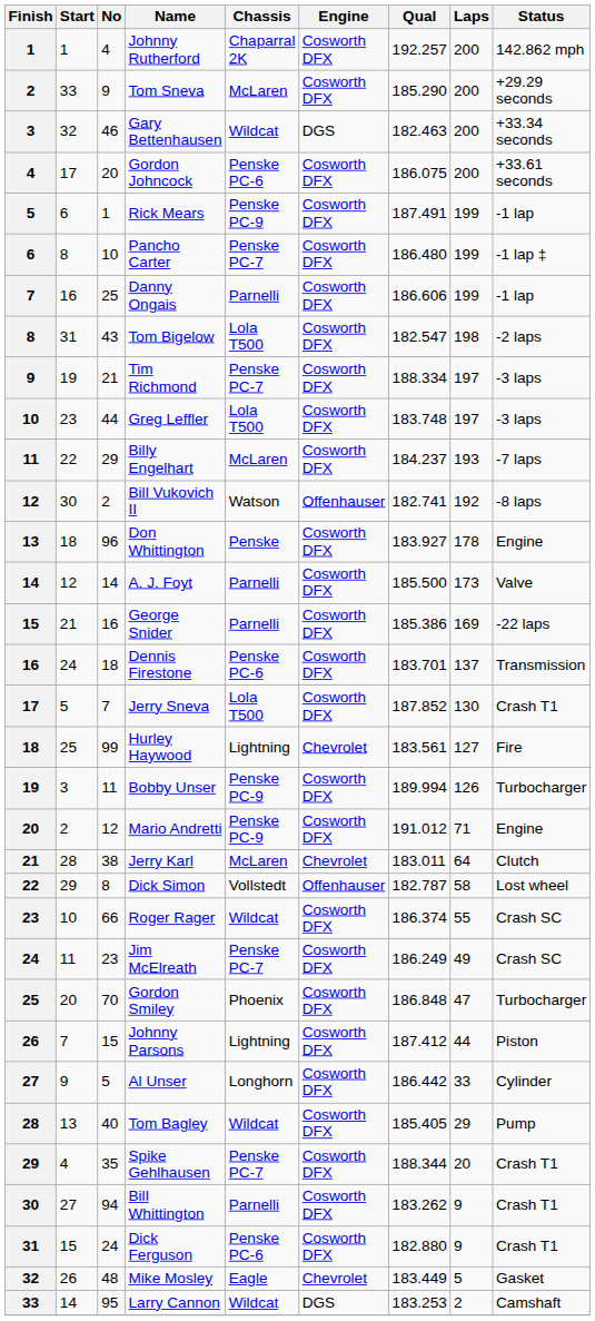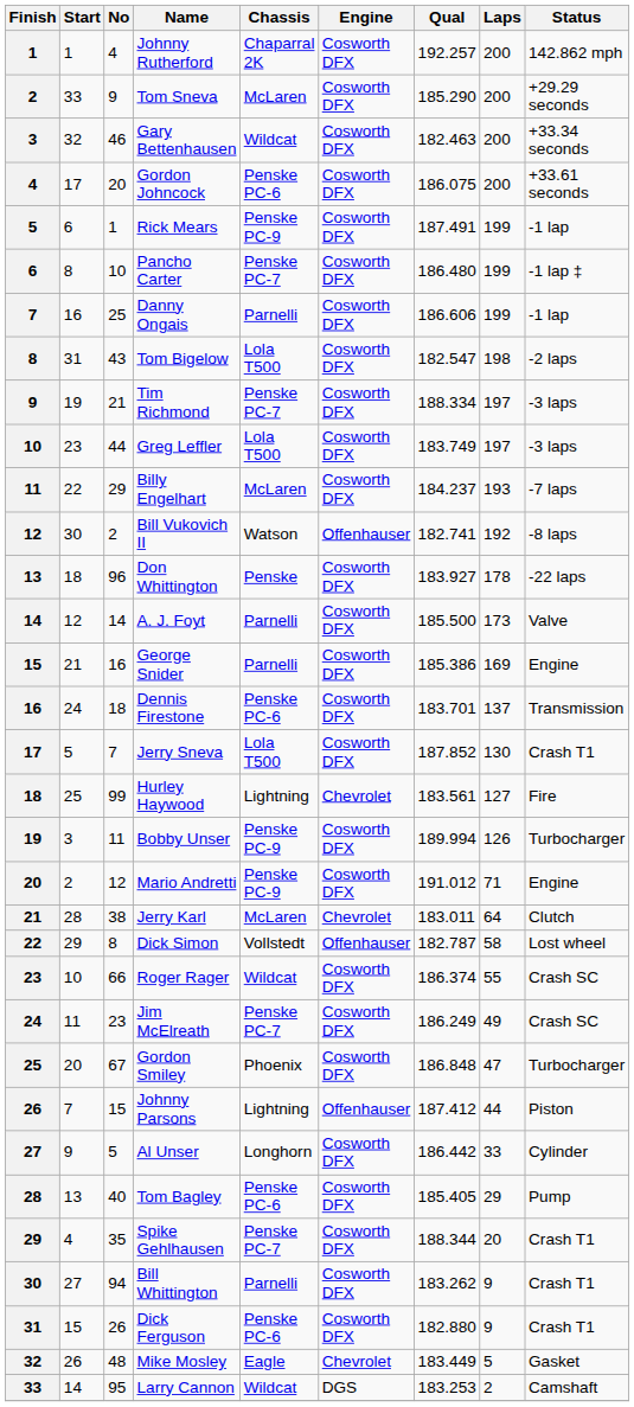 <table class="wikitable">
 <tr>
 <th>Finish</th>
 <th>Start</th>
 <th>No</th>
 <th>Name</th>
 <th>Chassis</th>
 <th>Engine</th>
 <th>Qual</th>
 <th>Laps</th>
 <th>Status</th>
 </tr>
 <tr>
 <th>1</th>
 <td>1</td>
 <td>4</td>
 <td> <a href='#'>Johnny Rutherford</a> <strong></strong></td>
 <td><a href='#'>Chaparral 2K</a></td>
 <td><a href='#'>Cosworth DFX</a></td>
 <td>192.257</td>
 <td>200</td>
 <td>142.862 mph</td>
 </tr>
 <tr>
 <th>2</th>
 <td>33</td>
 <td>9</td>
 <td> <a href='#'>Tom Sneva</a></td>
 <td><a href='#'>McLaren</a></td>
 <td><a href='#'>Cosworth DFX</a></td>
 <td>185.290</td>
 <td>200</td>
 <td>+29.29 seconds</td>
 </tr>
 <tr>
 <th>3</th>
 <td>32</td>
 <td>46</td>
 <td> <a href='#'>Gary Bettenhausen</a></td>
 <td><a href='#'>Wildcat</a></td>
-<td>DGS</td>
+<td><a href='#'>Cosworth DFX</a></td>
 <td>182.463</td>
 <td>200</td>
 <td>+33.34 seconds</td>
 </tr>
 <tr>
 <th>4</th>
 <td>17</td>
 <td>20</td>
 <td> <a href='#'>Gordon Johncock</a> <strong></strong></td>
 <td><a href='#'>Penske PC-6</a></td>
 <td><a href='#'>Cosworth DFX</a></td>
 <td>186.075</td>
 <td>200</td>
 <td>+33.61 seconds</td>
 </tr>
 <tr>
 <th>5</th>
 <td>6</td>
 <td>1</td>
 <td> <a href='#'>Rick Mears</a> <strong></strong></td>
 <td><a href='#'>Penske PC-9</a></td>
 <td><a href='#'>Cosworth DFX</a></td>
 <td>187.491</td>
 <td>199</td>
 <td>-1 lap</td>
 </tr>
 <tr>
 <th>6</th>
 <td>8</td>
 <td>10</td>
 <td> <a href='#'>Pancho Carter</a></td>
 <td><a href='#'>Penske PC-7</a></td>
 <td><a href='#'>Cosworth DFX</a></td>
 <td>186.480</td>
 <td>199</td>
 <td>-1 lap ‡</td>
 </tr>
 <tr>
 <th>7</th>
 <td>16</td>
 <td>25</td>
 <td> <a href='#'>Danny Ongais</a></td>
 <td><a href='#'>Parnelli</a></td>
 <td><a href='#'>Cosworth DFX</a></td>
 <td>186.606</td>
 <td>199</td>
 <td>-1 lap</td>
 </tr>
 <tr>
 <th>8</th>
 <td>31</td>
 <td>43</td>
 <td> <a href='#'>Tom Bigelow</a></td>
 <td><a href='#'>Lola</a> <a href='#'>T500</a></td>
 <td><a href='#'>Cosworth DFX</a></td>
 <td>182.547</td>
 <td>198</td>
 <td>-2 laps</td>
 </tr>
 <tr>
 <th>9</th>
 <td>19</td>
 <td>21</td>
 <td> <a href='#'>Tim Richmond</a> <strong></strong></td>
 <td><a href='#'>Penske PC-7</a></td>
 <td><a href='#'>Cosworth DFX</a></td>
 <td>188.334</td>
 <td>197</td>
 <td>-3 laps</td>
 </tr>
 <tr>
 <th>10</th>
 <td>23</td>
 <td>44</td>
 <td> <a href='#'>Greg Leffler</a> <strong></strong></td>
 <td><a href='#'>Lola</a> <a href='#'>T500</a></td>
 <td><a href='#'>Cosworth DFX</a></td>
-<td>183.748</td>
+<td>183.749</td>
 <td>197</td>
 <td>-3 laps</td>
 </tr>
 <tr>
 <th>11</th>
 <td>22</td>
 <td>29</td>
 <td> <a href='#'>Billy Engelhart</a> <strong></strong></td>
 <td><a href='#'>McLaren</a></td>
 <td><a href='#'>Cosworth DFX</a></td>
 <td>184.237</td>
 <td>193</td>
 <td>-7 laps</td>
 </tr>
 <tr>
 <th>12</th>
 <td>30</td>
 <td>2</td>
 <td> <a href='#'>Bill Vukovich II</a></td>
 <td>Watson</td>
 <td><a href='#'>Offenhauser</a></td>
 <td>182.741</td>
 <td>192</td>
 <td>-8 laps</td>
 </tr>
 <tr>
 <th>13</th>
 <td>18</td>
 <td>96</td>
 <td> <a href='#'>Don Whittington</a> <strong></strong></td>
 <td><a href='#'>Penske</a></td>
 <td><a href='#'>Cosworth DFX</a></td>
 <td>183.927</td>
 <td>178</td>
-<td>Engine</td>
+<td>-22 laps</td>
 </tr>
 <tr>
 <th>14</th>
 <td>12</td>
 <td>14</td>
 <td> <a href='#'>A. J. Foyt</a> <strong></strong></td>
 <td><a href='#'>Parnelli</a></td>
 <td><a href='#'>Cosworth DFX</a></td>
 <td>185.500</td>
 <td>173</td>
 <td>Valve</td>
 </tr>
 <tr>
 <th>15</th>
 <td>21</td>
 <td>16</td>
 <td> <a href='#'>George Snider</a></td>
 <td><a href='#'>Parnelli</a></td>
 <td><a href='#'>Cosworth DFX</a></td>
 <td>185.386</td>
 <td>169</td>
-<td>-22 laps</td>
+<td>Engine</td>
 </tr>
 <tr>
 <th>16</th>
 <td>24</td>
 <td>18</td>
 <td> <a href='#'>Dennis Firestone</a> <strong></strong></td>
 <td><a href='#'>Penske PC-6</a></td>
 <td><a href='#'>Cosworth DFX</a></td>
 <td>183.701</td>
 <td>137</td>
 <td>Transmission</td>
 </tr>
 <tr>
 <th>17</th>
 <td>5</td>
 <td>7</td>
 <td> <a href='#'>Jerry Sneva</a></td>
 <td><a href='#'>Lola</a> <a href='#'>T500</a></td>
 <td><a href='#'>Cosworth DFX</a></td>
 <td>187.852</td>
 <td>130</td>
 <td>Crash T1</td>
 </tr>
 <tr>
 <th>18</th>
 <td>25</td>
 <td>99</td>
 <td> <a href='#'>Hurley Haywood</a> <strong></strong></td>
 <td>Lightning</td>
 <td><a href='#'>Chevrolet</a></td>
 <td>183.561</td>
 <td>127</td>
 <td>Fire</td>
 </tr>
 <tr>
 <th>19</th>
 <td>3</td>
 <td>11</td>
 <td> <a href='#'>Bobby Unser</a> <strong></strong></td>
 <td><a href='#'>Penske PC-9</a></td>
 <td><a href='#'>Cosworth DFX</a></td>
 <td>189.994</td>
 <td>126</td>
 <td>Turbocharger</td>
 </tr>
 <tr>
 <th>20</th>
 <td>2</td>
 <td>12</td>
 <td> <a href='#'>Mario Andretti</a> <strong></strong></td>
 <td><a href='#'>Penske PC-9</a></td>
 <td><a href='#'>Cosworth DFX</a></td>
 <td>191.012</td>
 <td>71</td>
 <td>Engine</td>
 </tr>
 <tr>
 <th>21</th>
 <td>28</td>
 <td>38</td>
 <td> <a href='#'>Jerry Karl</a></td>
 <td><a href='#'>McLaren</a></td>
 <td><a href='#'>Chevrolet</a></td>
 <td>183.011</td>
 <td>64</td>
 <td>Clutch</td>
 </tr>
 <tr>
 <th>22</th>
 <td>29</td>
 <td>8</td>
 <td> <a href='#'>Dick Simon</a></td>
 <td>Vollstedt</td>
 <td><a href='#'>Offenhauser</a></td>
 <td>182.787</td>
 <td>58</td>
 <td>Lost wheel</td>
 </tr>
 <tr>
 <th>23</th>
 <td>10</td>
 <td>66</td>
 <td> <a href='#'>Roger Rager</a> <strong></strong></td>
 <td><a href='#'>Wildcat</a></td>
 <td><a href='#'>Cosworth DFX</a></td>
 <td>186.374</td>
 <td>55</td>
 <td>Crash SC</td>
 </tr>
 <tr>
 <th>24</th>
 <td>11</td>
 <td>23</td>
 <td> <a href='#'>Jim McElreath</a></td>
 <td><a href='#'>Penske PC-7</a></td>
 <td><a href='#'>Cosworth DFX</a></td>
 <td>186.249</td>
 <td>49</td>
 <td>Crash SC</td>
 </tr>
 <tr>
 <th>25</th>
 <td>20</td>
-<td>70</td>
+<td>67</td>
 <td> <a href='#'>Gordon Smiley</a> <strong></strong></td>
 <td>Phoenix</td>
 <td><a href='#'>Cosworth DFX</a></td>
 <td>186.848</td>
 <td>47</td>
 <td>Turbocharger</td>
 </tr>
 <tr>
 <th>26</th>
 <td>7</td>
 <td>15</td>
 <td> <a href='#'>Johnny Parsons</a></td>
 <td>Lightning</td>
-<td><a href='#'>Cosworth DFX</a></td>
+<td><a href='#'>Offenhauser</a></td>
 <td>187.412</td>
 <td>44</td>
 <td>Piston</td>
 </tr>
 <tr>
 <th>27</th>
 <td>9</td>
 <td>5</td>
 <td> <a href='#'>Al Unser</a> <strong></strong></td>
 <td>Longhorn</td>
 <td><a href='#'>Cosworth DFX</a></td>
 <td>186.442</td>
 <td>33</td>
 <td>Cylinder</td>
 </tr>
 <tr>
 <th>28</th>
 <td>13</td>
 <td>40</td>
 <td> <a href='#'>Tom Bagley</a></td>
-<td><a href='#'>Wildcat</a></td>
+<td><a href='#'>Penske PC-6</a></td>
 <td><a href='#'>Cosworth DFX</a></td>
 <td>185.405</td>
 <td>29</td>
 <td>Pump</td>
 </tr>
 <tr>
 <th>29</th>
 <td>4</td>
 <td>35</td>
 <td> <a href='#'>Spike Gehlhausen</a></td>
 <td><a href='#'>Penske PC-7</a></td>
 <td><a href='#'>Cosworth DFX</a></td>
 <td>188.344</td>
 <td>20</td>
 <td>Crash T1</td>
 </tr>
 <tr>
 <th>30</th>
 <td>27</td>
 <td>94</td>
 <td> <a href='#'>Bill Whittington</a> <strong></strong></td>
 <td><a href='#'>Parnelli</a></td>
 <td><a href='#'>Cosworth DFX</a></td>
 <td>183.262</td>
 <td>9</td>
 <td>Crash T1</td>
 </tr>
 <tr>
 <th>31</th>
 <td>15</td>
-<td>24</td>
+<td>26</td>
 <td> <a href='#'>Dick Ferguson</a> <strong></strong></td>
 <td><a href='#'>Penske PC-6</a></td>
 <td><a href='#'>Cosworth DFX</a></td>
 <td>182.880</td>
 <td>9</td>
 <td>Crash T1</td>
 </tr>
 <tr>
 <th>32</th>
 <td>26</td>
 <td>48</td>
 <td> <a href='#'>Mike Mosley</a></td>
 <td><a href='#'>Eagle</a></td>
 <td><a href='#'>Chevrolet</a></td>
 <td>183.449</td>
 <td>5</td>
 <td>Gasket</td>
 </tr>
 <tr>
 <th>33</th>
 <td>14</td>
 <td>95</td>
 <td> <a href='#'>Larry Cannon</a></td>
 <td><a href='#'>Wildcat</a></td>
 <td>DGS</td>
 <td>183.253</td>
 <td>2</td>
 <td>Camshaft</td>
 </tr>
 <tr>
 </tr>
 </table>
